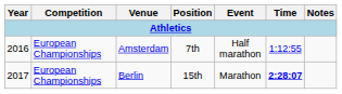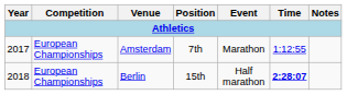 <table class="wikitable" width=55% style="font-size:90%; text-align:center;">
 <tr>
 <th>Year</th>
 <th>Competition</th>
 <th>Venue</th>
 <th>Position</th>
 <th>Event</th>
 <th>Time</th>
 <th>Notes</th>
 </tr>
 <tr>
 <td colspan="7" style="background:lightblue;"><strong><a href='#'>Athletics</a></strong></td>
 </tr>
 <tr>
-<td>2016</td>
+<td>2017</td>
 <td align=left><a href='#'>European Championships</a></td>
 <td align=left> <a href='#'>Amsterdam</a></td>
 <td>7th</td>
-<td>Half marathon</td>
+<td>Marathon</td>
 <td><a href='#'>1:12:55</a></td>
 <td></td>
 </tr>
 <tr>
-<td>2017</td>
+<td>2018</td>
 <td align=left><a href='#'>European Championships</a></td>
 <td align=left> <a href='#'>Berlin</a></td>
 <td>15th</td>
-<td>Marathon</td>
+<td>Half marathon</td>
 <td><strong><a href='#'>2:28:07</a></strong></td>
 <td></td>
 </tr>
 </table>
